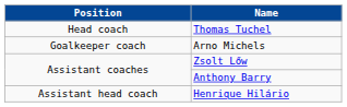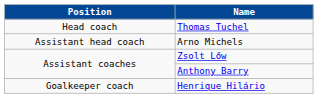 <table class="wikitable" style="text-align:center;width:50%;">
 <tr>
 <th style=background:#034694;color:#FFFFFF>Position</th>
 <th style=background:#034694;color:#FFFFFF>Name</th>
 </tr>
 <tr>
 <td>Head coach</td>
 <td align=left> <a href='#'>Thomas Tuchel</a></td>
 </tr>
 <tr>
-<td>Goalkeeper coach</td>
+<td>Assistant head coach</td>
 <td align=left> Arno Michels</td>
 </tr>
 <tr>
 <td rowspan=2>Assistant coaches</td>
 <td align=left> <a href='#'>Zsolt Lőw</a></td>
 </tr>
 <tr>
 <td align=left> <a href='#'>Anthony Barry</a></td>
 </tr>
 <tr>
-<td>Assistant head coach</td>
+<td>Goalkeeper coach</td>
 <td align=left> <a href='#'>Henrique Hilário</a></td>
 </tr>
 </table>
